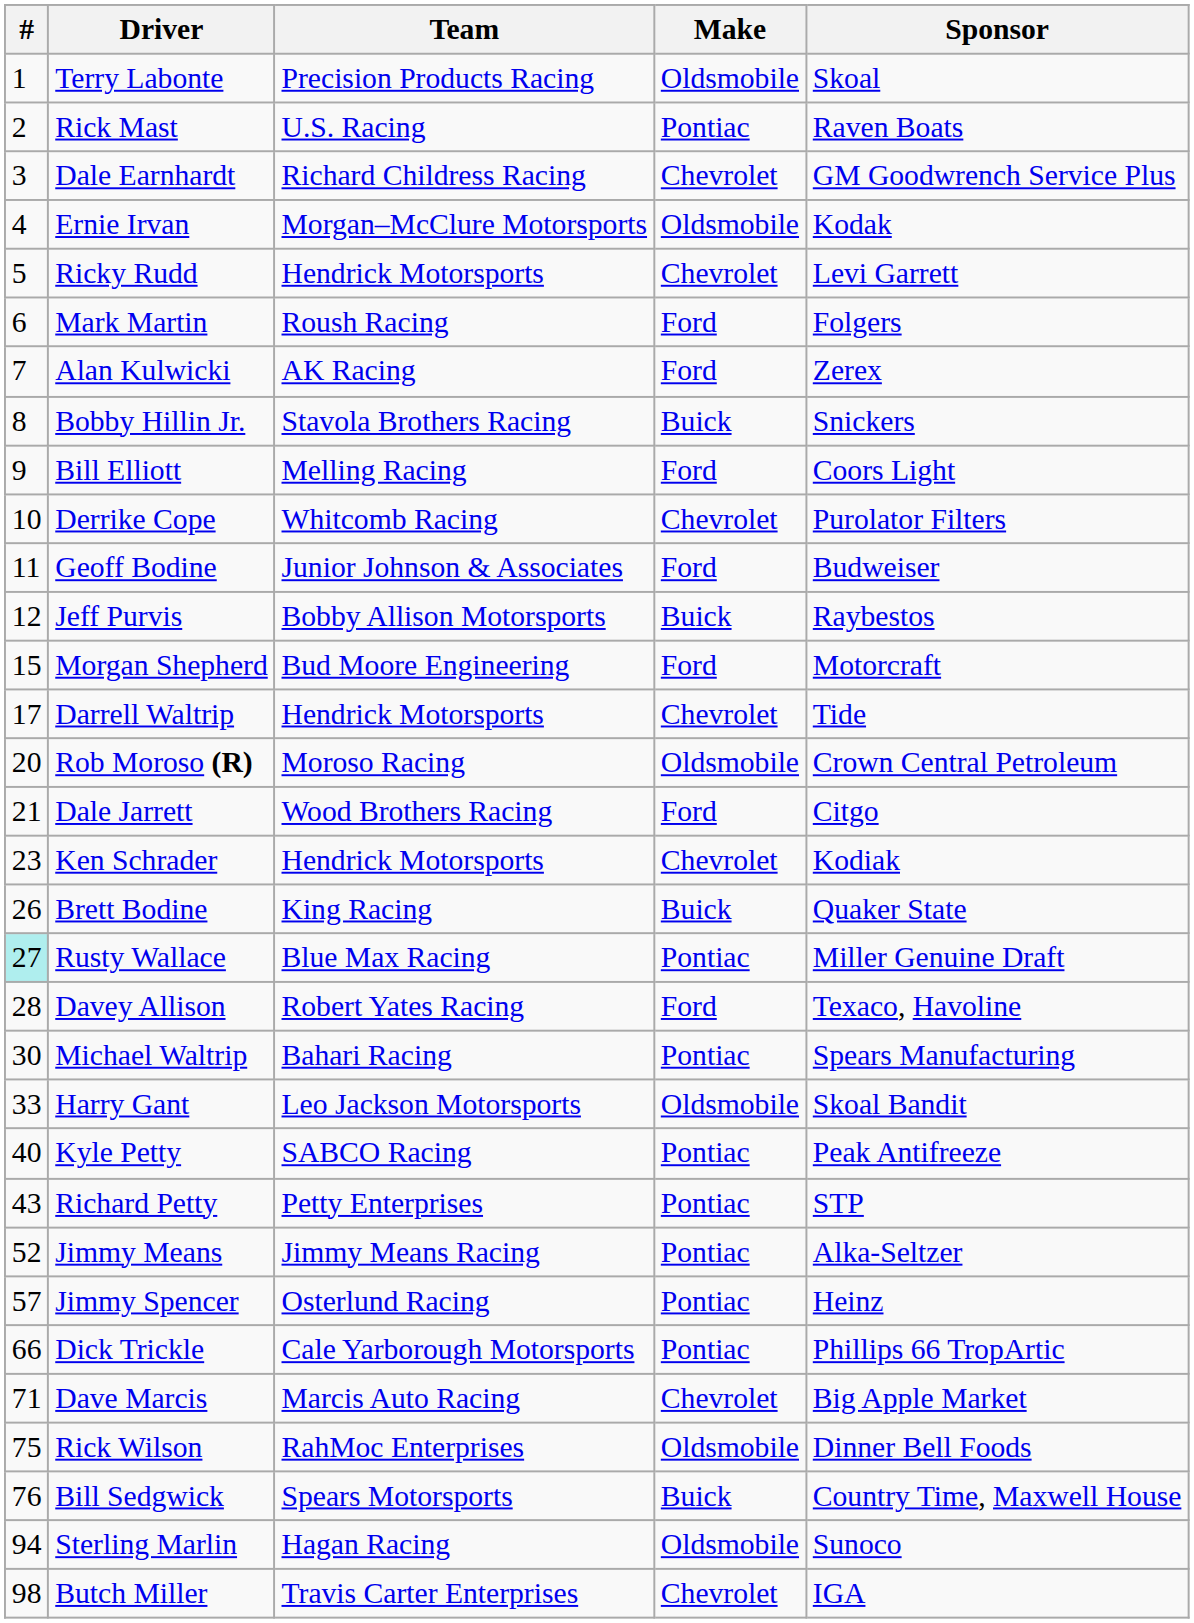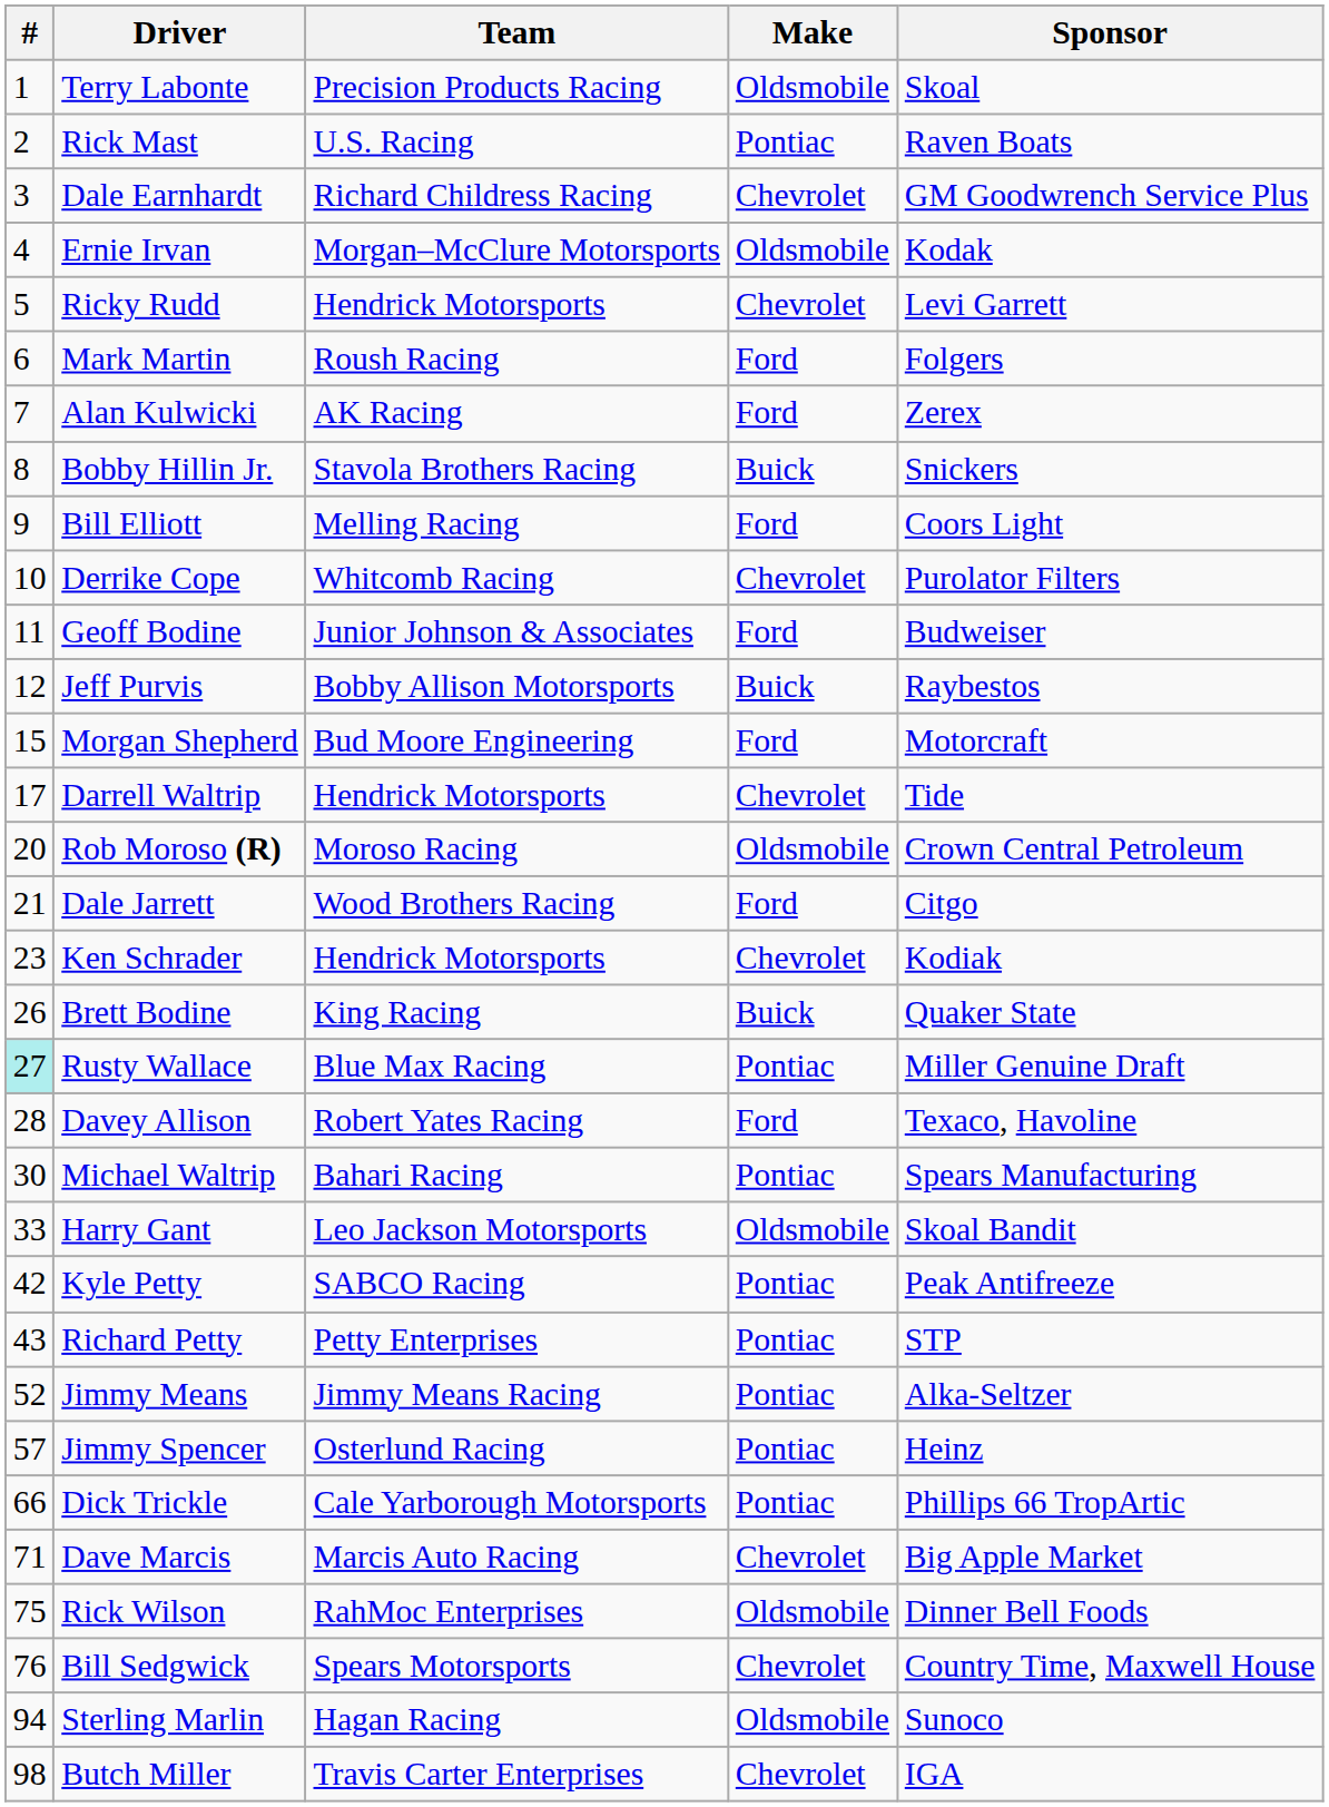 <table class="wikitable" style="font-size:95%">
 <tr>
 <th>#</th>
 <th>Driver</th>
 <th>Team</th>
 <th>Make</th>
 <th>Sponsor</th>
 </tr>
 <tr>
 <td>1</td>
 <td><a href='#'>Terry Labonte</a></td>
 <td><a href='#'>Precision Products Racing</a></td>
 <td><a href='#'>Oldsmobile</a></td>
 <td><a href='#'>Skoal</a></td>
 </tr>
 <tr>
 <td>2</td>
 <td><a href='#'>Rick Mast</a></td>
 <td><a href='#'>U.S. Racing</a></td>
 <td><a href='#'>Pontiac</a></td>
 <td><a href='#'>Raven Boats</a></td>
 </tr>
 <tr>
 <td>3</td>
 <td><a href='#'>Dale Earnhardt</a></td>
 <td><a href='#'>Richard Childress Racing</a></td>
 <td><a href='#'>Chevrolet</a></td>
 <td><a href='#'>GM Goodwrench Service Plus</a></td>
 </tr>
 <tr>
 <td>4</td>
 <td><a href='#'>Ernie Irvan</a></td>
 <td><a href='#'>Morgan–McClure Motorsports</a></td>
 <td><a href='#'>Oldsmobile</a></td>
 <td><a href='#'>Kodak</a></td>
 </tr>
 <tr>
 <td>5</td>
 <td><a href='#'>Ricky Rudd</a></td>
 <td><a href='#'>Hendrick Motorsports</a></td>
 <td><a href='#'>Chevrolet</a></td>
 <td><a href='#'>Levi Garrett</a></td>
 </tr>
 <tr>
 <td>6</td>
 <td><a href='#'>Mark Martin</a></td>
 <td><a href='#'>Roush Racing</a></td>
 <td><a href='#'>Ford</a></td>
 <td><a href='#'>Folgers</a></td>
 </tr>
 <tr>
 <td>7</td>
 <td><a href='#'>Alan Kulwicki</a></td>
 <td><a href='#'>AK Racing</a></td>
 <td><a href='#'>Ford</a></td>
 <td><a href='#'>Zerex</a></td>
 </tr>
 <tr>
 <td>8</td>
 <td><a href='#'>Bobby Hillin Jr.</a></td>
 <td><a href='#'>Stavola Brothers Racing</a></td>
 <td><a href='#'>Buick</a></td>
 <td><a href='#'>Snickers</a></td>
 </tr>
 <tr>
 <td>9</td>
 <td><a href='#'>Bill Elliott</a></td>
 <td><a href='#'>Melling Racing</a></td>
 <td><a href='#'>Ford</a></td>
 <td><a href='#'>Coors Light</a></td>
 </tr>
 <tr>
 <td>10</td>
 <td><a href='#'>Derrike Cope</a></td>
 <td><a href='#'>Whitcomb Racing</a></td>
 <td><a href='#'>Chevrolet</a></td>
 <td><a href='#'>Purolator Filters</a></td>
 </tr>
 <tr>
 <td>11</td>
 <td><a href='#'>Geoff Bodine</a></td>
 <td><a href='#'>Junior Johnson & Associates</a></td>
 <td><a href='#'>Ford</a></td>
 <td><a href='#'>Budweiser</a></td>
 </tr>
 <tr>
 <td>12</td>
 <td><a href='#'>Jeff Purvis</a></td>
 <td><a href='#'>Bobby Allison Motorsports</a></td>
 <td><a href='#'>Buick</a></td>
 <td><a href='#'>Raybestos</a></td>
 </tr>
 <tr>
 <td>15</td>
 <td><a href='#'>Morgan Shepherd</a></td>
 <td><a href='#'>Bud Moore Engineering</a></td>
 <td><a href='#'>Ford</a></td>
 <td><a href='#'>Motorcraft</a></td>
 </tr>
 <tr>
 <td>17</td>
 <td><a href='#'>Darrell Waltrip</a></td>
 <td><a href='#'>Hendrick Motorsports</a></td>
 <td><a href='#'>Chevrolet</a></td>
 <td><a href='#'>Tide</a></td>
 </tr>
 <tr>
 <td>20</td>
 <td><a href='#'>Rob Moroso</a> <strong>(R)</strong></td>
 <td><a href='#'>Moroso Racing</a></td>
 <td><a href='#'>Oldsmobile</a></td>
 <td><a href='#'>Crown Central Petroleum</a></td>
 </tr>
 <tr>
 <td>21</td>
 <td><a href='#'>Dale Jarrett</a></td>
 <td><a href='#'>Wood Brothers Racing</a></td>
 <td><a href='#'>Ford</a></td>
 <td><a href='#'>Citgo</a></td>
 </tr>
 <tr>
 <td>23</td>
 <td><a href='#'>Ken Schrader</a></td>
 <td><a href='#'>Hendrick Motorsports</a></td>
 <td><a href='#'>Chevrolet</a></td>
 <td><a href='#'>Kodiak</a></td>
 </tr>
 <tr>
 <td>26</td>
 <td><a href='#'>Brett Bodine</a></td>
 <td><a href='#'>King Racing</a></td>
 <td><a href='#'>Buick</a></td>
 <td><a href='#'>Quaker State</a></td>
 </tr>
 <tr>
 <td style="background: paleturquoise;">27</td>
 <td><a href='#'>Rusty Wallace</a></td>
 <td><a href='#'>Blue Max Racing</a></td>
 <td><a href='#'>Pontiac</a></td>
 <td><a href='#'>Miller Genuine Draft</a></td>
 </tr>
 <tr>
 <td>28</td>
 <td><a href='#'>Davey Allison</a></td>
 <td><a href='#'>Robert Yates Racing</a></td>
 <td><a href='#'>Ford</a></td>
 <td><a href='#'>Texaco</a>, <a href='#'>Havoline</a></td>
 </tr>
 <tr>
 <td>30</td>
 <td><a href='#'>Michael Waltrip</a></td>
 <td><a href='#'>Bahari Racing</a></td>
 <td><a href='#'>Pontiac</a></td>
 <td><a href='#'>Spears Manufacturing</a></td>
 </tr>
 <tr>
 <td>33</td>
 <td><a href='#'>Harry Gant</a></td>
 <td><a href='#'>Leo Jackson Motorsports</a></td>
 <td><a href='#'>Oldsmobile</a></td>
 <td><a href='#'>Skoal Bandit</a></td>
 </tr>
 <tr>
-<td>40</td>
+<td>42</td>
 <td><a href='#'>Kyle Petty</a></td>
 <td><a href='#'>SABCO Racing</a></td>
 <td><a href='#'>Pontiac</a></td>
 <td><a href='#'>Peak Antifreeze</a></td>
 </tr>
 <tr>
 <td>43</td>
 <td><a href='#'>Richard Petty</a></td>
 <td><a href='#'>Petty Enterprises</a></td>
 <td><a href='#'>Pontiac</a></td>
 <td><a href='#'>STP</a></td>
 </tr>
 <tr>
 <td>52</td>
 <td><a href='#'>Jimmy Means</a></td>
 <td><a href='#'>Jimmy Means Racing</a></td>
 <td><a href='#'>Pontiac</a></td>
 <td><a href='#'>Alka-Seltzer</a></td>
 </tr>
 <tr>
 <td>57</td>
 <td><a href='#'>Jimmy Spencer</a></td>
 <td><a href='#'>Osterlund Racing</a></td>
 <td><a href='#'>Pontiac</a></td>
 <td><a href='#'>Heinz</a></td>
 </tr>
 <tr>
 <td>66</td>
 <td><a href='#'>Dick Trickle</a></td>
 <td><a href='#'>Cale Yarborough Motorsports</a></td>
 <td><a href='#'>Pontiac</a></td>
 <td><a href='#'>Phillips 66 TropArtic</a></td>
 </tr>
 <tr>
 <td>71</td>
 <td><a href='#'>Dave Marcis</a></td>
 <td><a href='#'>Marcis Auto Racing</a></td>
 <td><a href='#'>Chevrolet</a></td>
 <td><a href='#'>Big Apple Market</a></td>
 </tr>
 <tr>
 <td>75</td>
 <td><a href='#'>Rick Wilson</a></td>
 <td><a href='#'>RahMoc Enterprises</a></td>
 <td><a href='#'>Oldsmobile</a></td>
 <td><a href='#'>Dinner Bell Foods</a></td>
 </tr>
 <tr>
 <td>76</td>
 <td><a href='#'>Bill Sedgwick</a></td>
 <td><a href='#'>Spears Motorsports</a></td>
-<td><a href='#'>Buick</a></td>
+<td><a href='#'>Chevrolet</a></td>
 <td><a href='#'>Country Time</a>, <a href='#'>Maxwell House</a></td>
 </tr>
 <tr>
 <td>94</td>
 <td><a href='#'>Sterling Marlin</a></td>
 <td><a href='#'>Hagan Racing</a></td>
 <td><a href='#'>Oldsmobile</a></td>
 <td><a href='#'>Sunoco</a></td>
 </tr>
 <tr>
 <td>98</td>
 <td><a href='#'>Butch Miller</a></td>
 <td><a href='#'>Travis Carter Enterprises</a></td>
 <td><a href='#'>Chevrolet</a></td>
 <td><a href='#'>IGA</a></td>
 </tr>
 </table>
